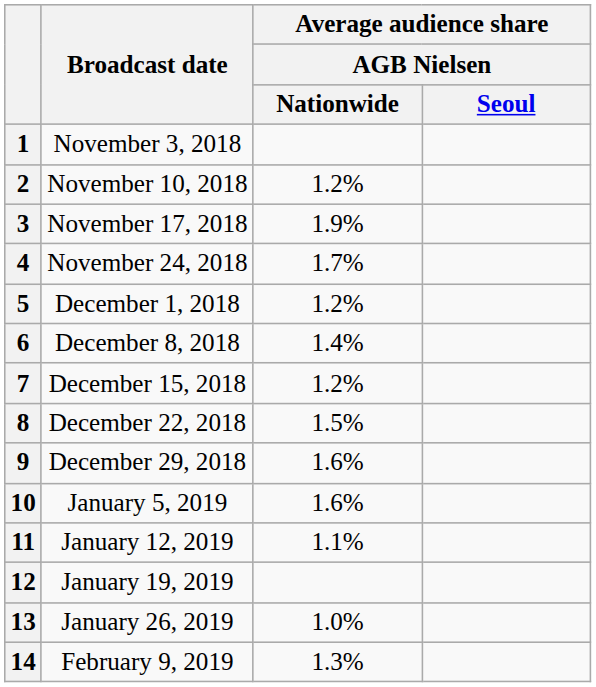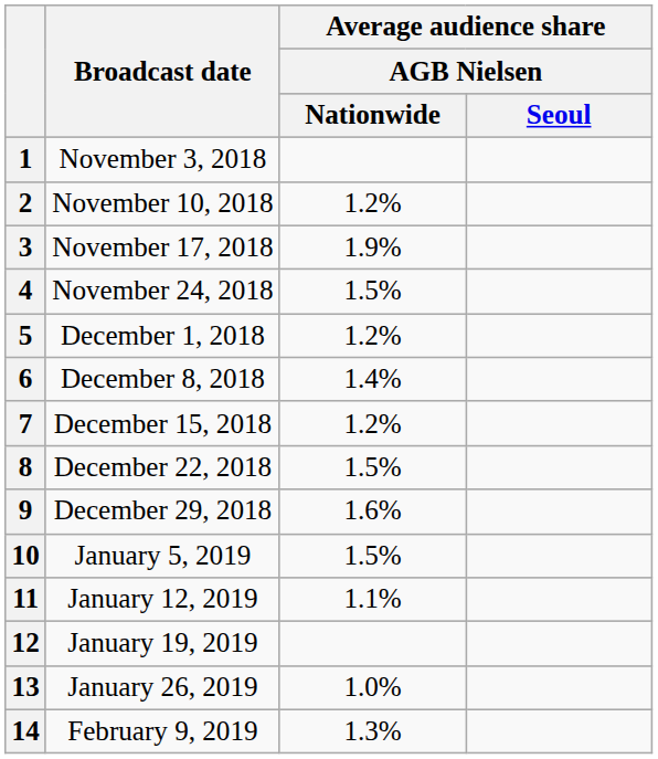 <table class=wikitable style="text-align:center">
 <tr>
 <th rowspan="3"></th>
 <th rowspan="3">Broadcast date</th>
 <th colspan="2">Average audience share</th>
 </tr>
 <tr>
 <th colspan="2">AGB Nielsen</th>
 </tr>
 <tr>
 <th width=100>Nationwide</th>
 <th width=100><a href='#'>Seoul</a></th>
 </tr>
 <tr>
 <th>1</th>
 <td>November 3, 2018</td>
 <td></td>
 <td></td>
 </tr>
 <tr>
 <th>2</th>
 <td>November 10, 2018</td>
 <td>1.2%</td>
 <td></td>
 </tr>
 <tr>
 <th>3</th>
 <td>November 17, 2018</td>
 <td>1.9%</td>
 <td></td>
 </tr>
 <tr>
 <th>4</th>
 <td>November 24, 2018</td>
-<td>1.7%</td>
+<td>1.5%</td>
 <td></td>
 </tr>
 <tr>
 <th>5</th>
 <td>December 1, 2018</td>
 <td>1.2%</td>
 <td></td>
 </tr>
 <tr>
 <th>6</th>
 <td>December 8, 2018</td>
 <td>1.4%</td>
 <td></td>
 </tr>
 <tr>
 <th>7</th>
 <td>December 15, 2018</td>
 <td>1.2%</td>
 <td></td>
 </tr>
 <tr>
 <th>8</th>
 <td>December 22, 2018</td>
 <td>1.5%</td>
 <td></td>
 </tr>
 <tr>
 <th>9</th>
 <td>December 29, 2018</td>
 <td>1.6%</td>
 <td></td>
 </tr>
 <tr>
 <th>10</th>
 <td>January 5, 2019</td>
-<td>1.6%</td>
+<td>1.5%</td>
 <td></td>
 </tr>
 <tr>
 <th>11</th>
 <td>January 12, 2019</td>
 <td>1.1%</td>
 <td></td>
 </tr>
 <tr>
 <th>12</th>
 <td>January 19, 2019</td>
 <td></td>
 <td></td>
 </tr>
 <tr>
 <th>13</th>
 <td>January 26, 2019</td>
 <td>1.0%</td>
 <td></td>
 </tr>
 <tr>
 <th>14</th>
 <td>February 9, 2019</td>
 <td>1.3%</td>
 <td></td>
 </tr>
 </table>
